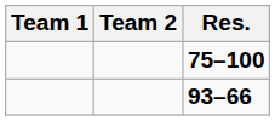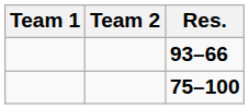 <table class="wikitable">
 <tr>
 <th><strong>Team 1</strong></th>
 <th><strong>Team 2</strong></th>
 <th><strong>Res.</strong></th>
 </tr>
 <tr>
 <td></td>
 <td></td>
-<td><strong>75–100</strong></td>
+<td><strong>93–66</strong></td>
 </tr>
 <tr>
 <td></td>
 <td></td>
-<td><strong>93–66</strong></td>
+<td><strong>75–100</strong></td>
 </tr>
 </table>
